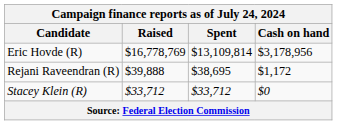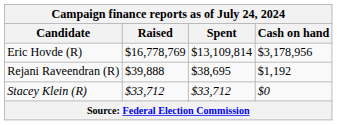 <table class="wikitable sortable">
 <tr>
 <th colspan=4>Campaign finance reports as of July 24, 2024</th>
 </tr>
 <tr style="text-align:center;">
 <th>Candidate</th>
 <th>Raised</th>
 <th>Spent</th>
 <th>Cash on hand</th>
 </tr>
 <tr>
 <td>Eric Hovde (R)</td>
 <td>$16,778,769</td>
 <td>$13,109,814</td>
 <td>$3,178,956</td>
 </tr>
 <tr>
 <td>Rejani Raveendran (R)</td>
 <td>$39,888</td>
 <td>$38,695</td>
-<td>$1,172</td>
+<td>$1,192</td>
 </tr>
 <tr>
 <td><em>Stacey Klein (R)</em></td>
 <td><em>$33,712</em></td>
 <td><em>$33,712</em></td>
 <td><em>$0</em></td>
 </tr>
 <tr>
 <th colspan="4"><small>Source: <a href='#'>Federal Election Commission</a></small></th>
 </tr>
 </table>
